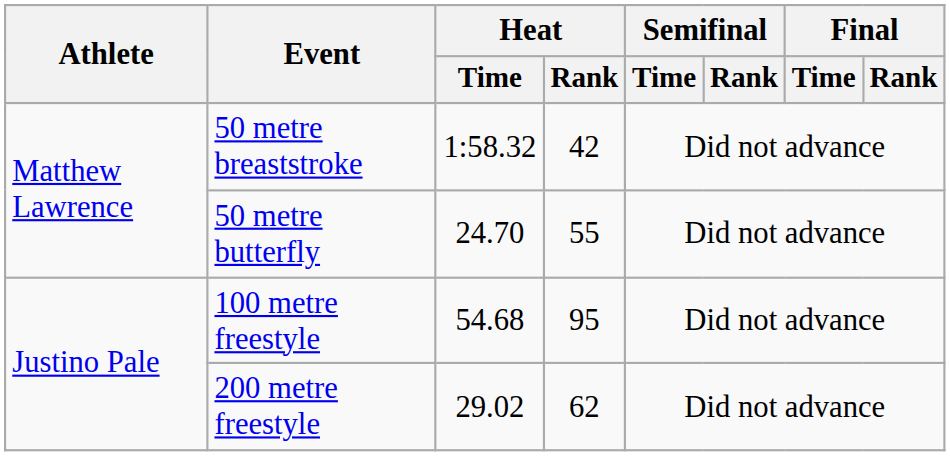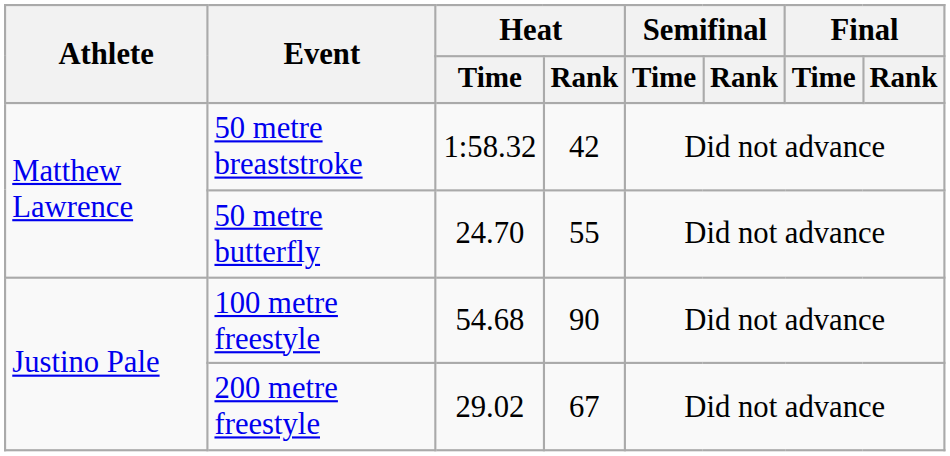 <table class="wikitable" style="text-align:center; font-size:90%; width:50%;">
 <tr>
 <th rowspan="2">Athlete</th>
 <th rowspan="2">Event</th>
 <th colspan="2">Heat</th>
 <th colspan="2">Semifinal</th>
 <th colspan="2">Final</th>
 </tr>
 <tr style="font-size:95%">
 <th>Time</th>
 <th>Rank</th>
 <th>Time</th>
 <th>Rank</th>
 <th>Time</th>
 <th>Rank</th>
 </tr>
 <tr>
 <td align=left rowspan=2><a href='#'>Matthew Lawrence</a></td>
 <td align=left><a href='#'>50 metre breaststroke</a></td>
 <td>1:58.32</td>
 <td>42</td>
 <td colspan=4>Did not advance</td>
 </tr>
 <tr>
 <td align=left><a href='#'>50 metre butterfly</a></td>
 <td>24.70</td>
 <td>55</td>
 <td colspan=4>Did not advance</td>
 </tr>
 <tr>
 <td align=left rowspan=2><a href='#'>Justino Pale</a></td>
 <td align=left><a href='#'>100 metre freestyle</a></td>
 <td>54.68</td>
-<td>95</td>
+<td>90</td>
 <td colspan=4>Did not advance</td>
 </tr>
 <tr>
 <td align=left><a href='#'>200 metre freestyle</a></td>
 <td>29.02</td>
-<td>62</td>
+<td>67</td>
 <td colspan=4>Did not advance</td>
 </tr>
 </table>
